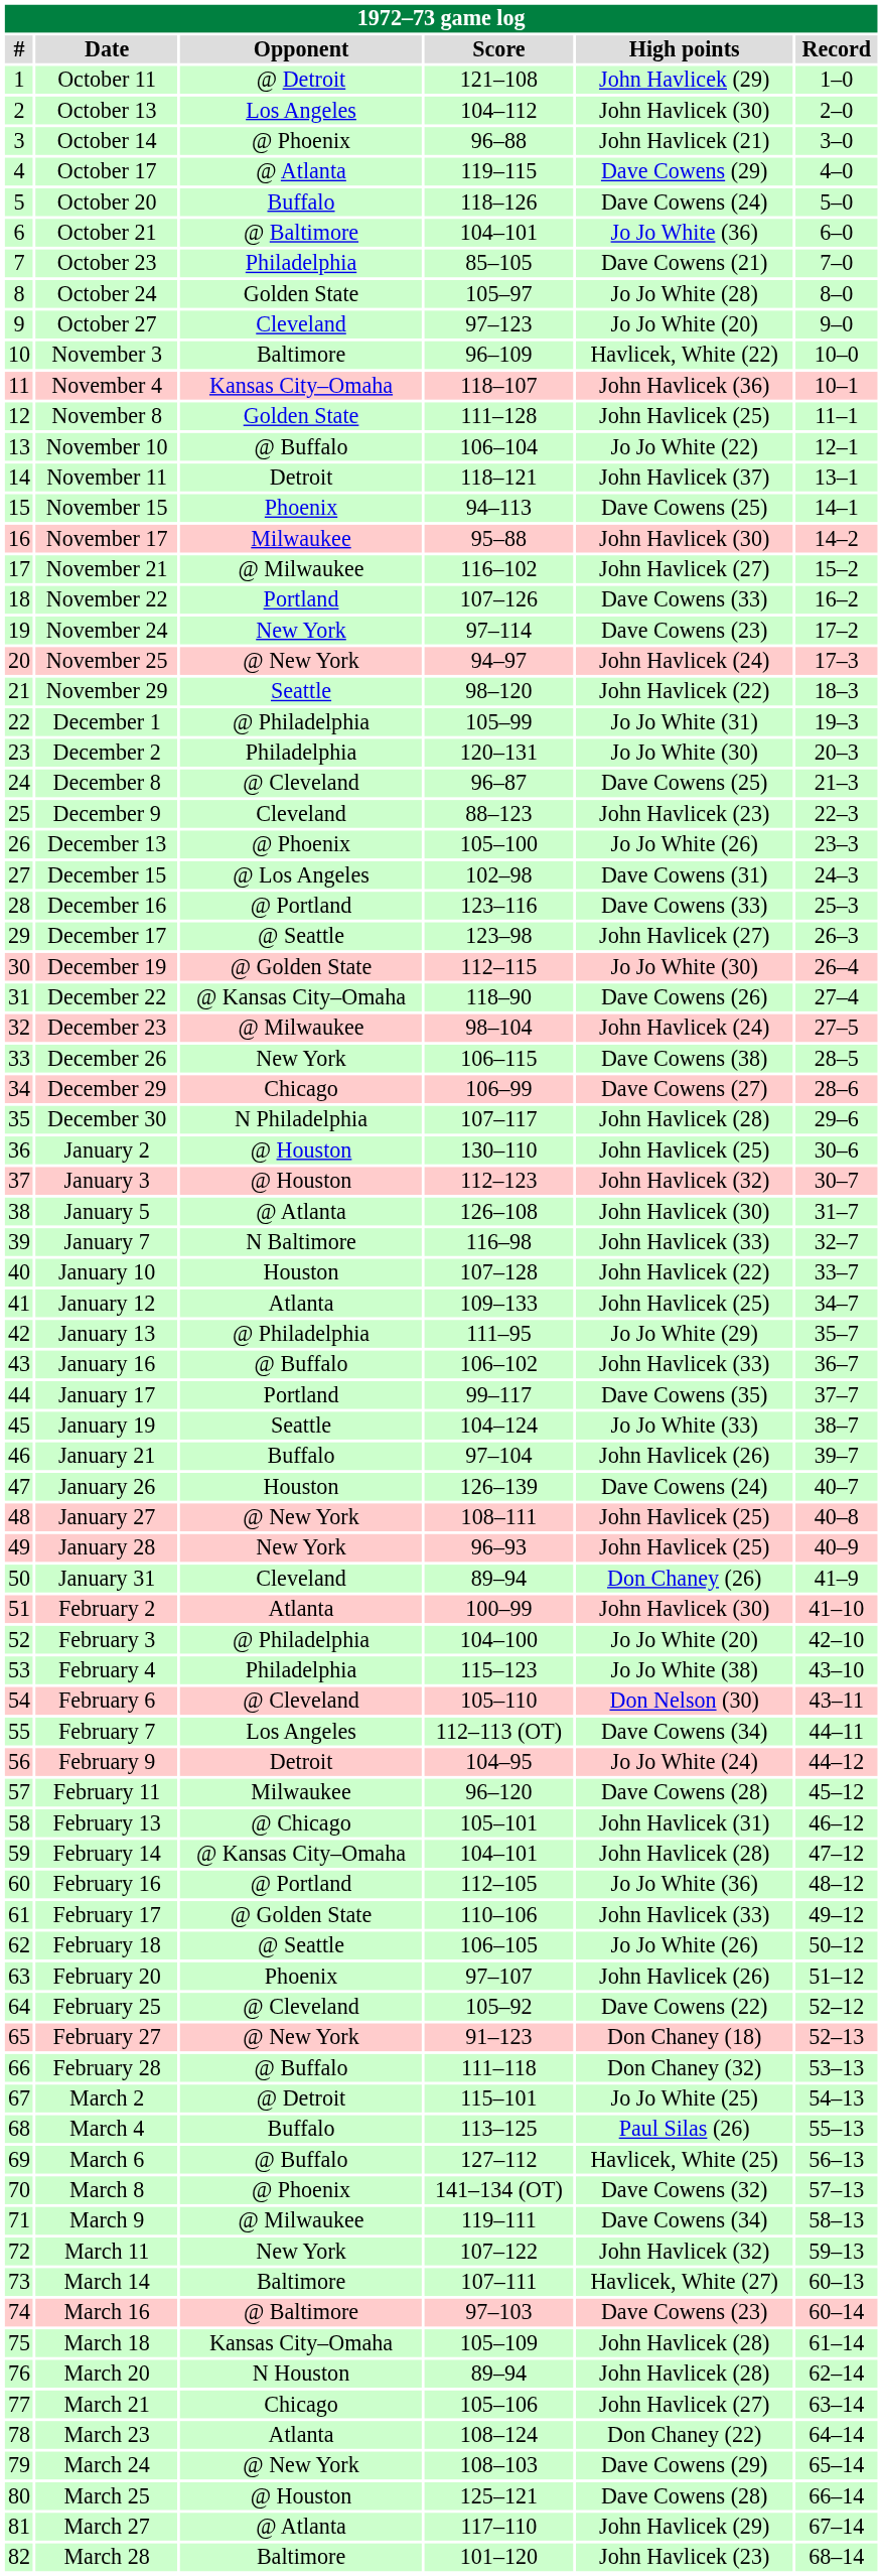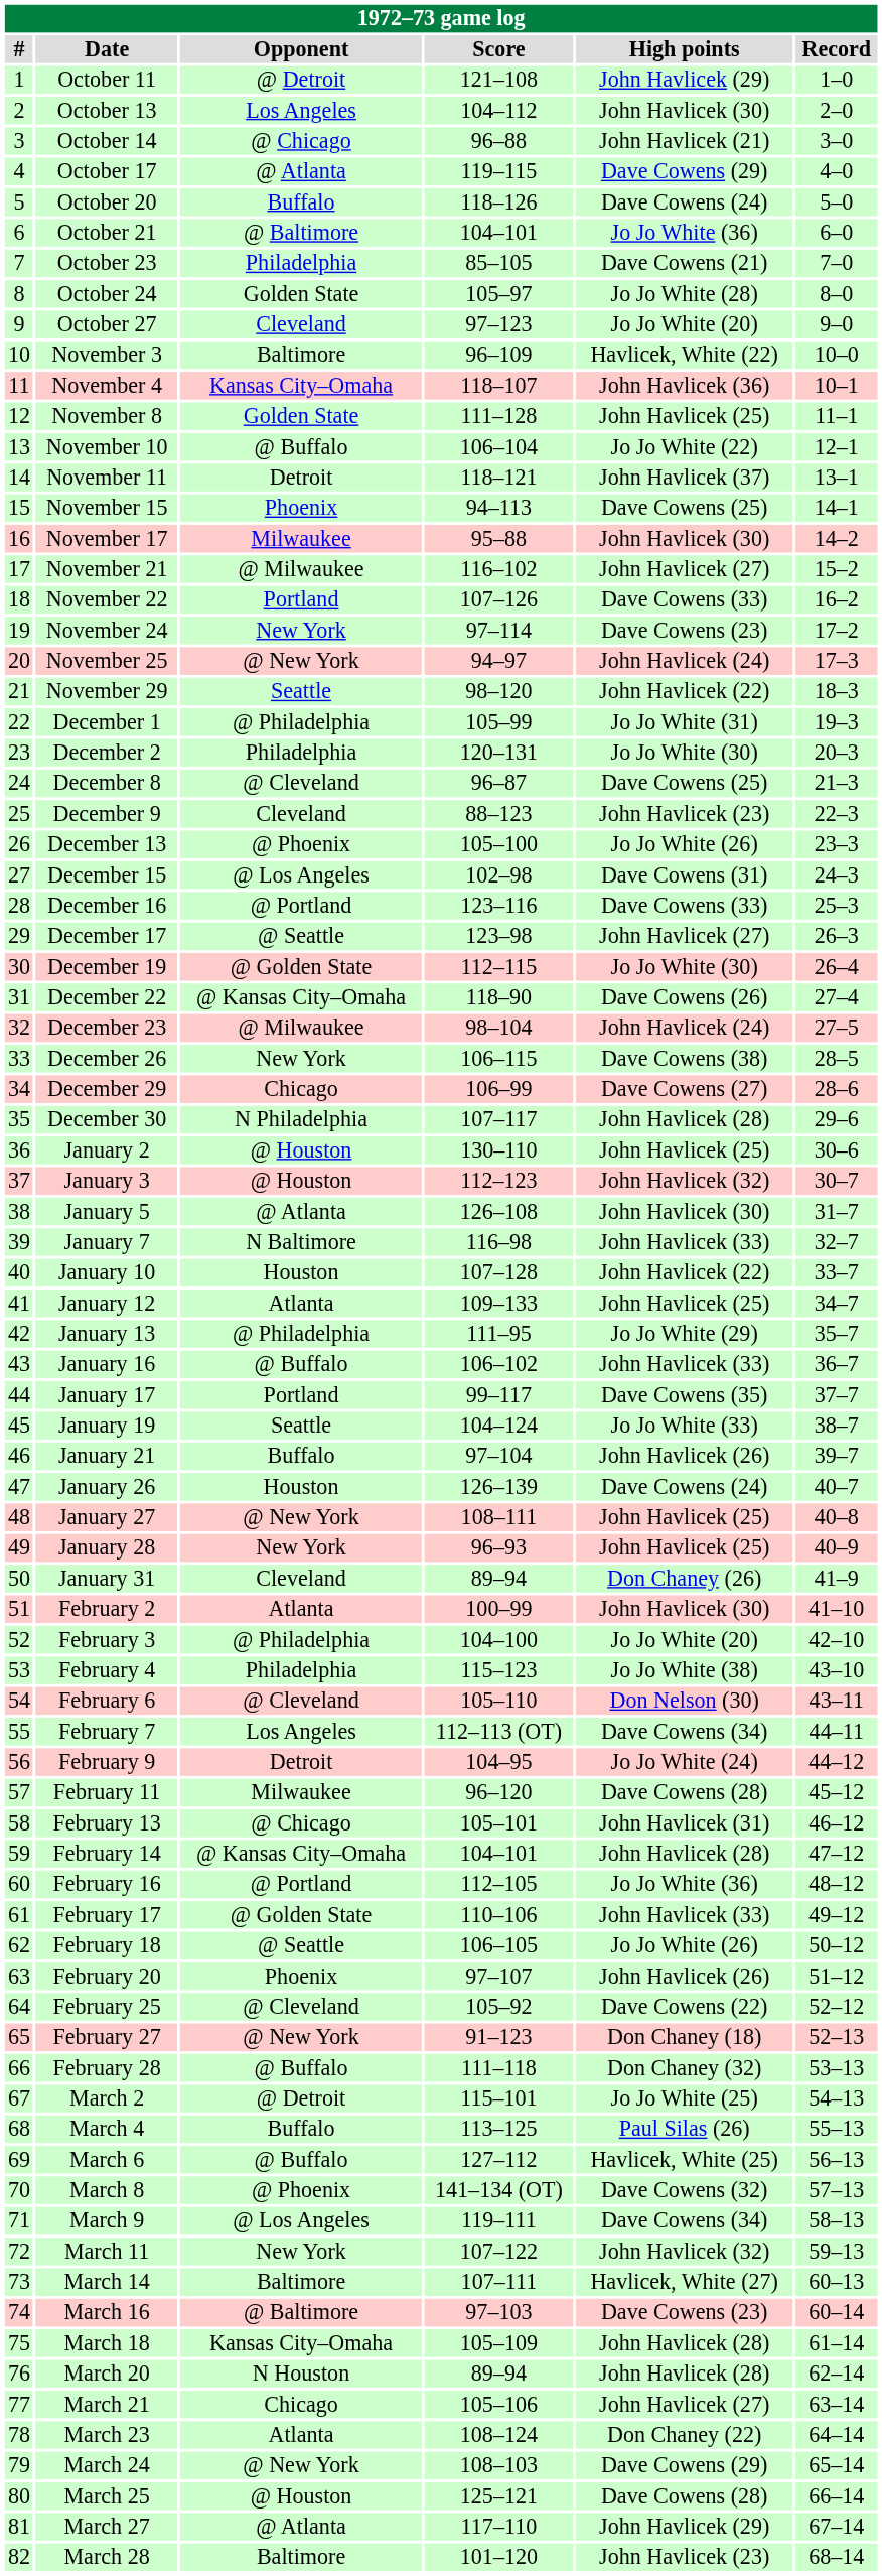 <table class="toccolours collapsible" width=50% style="clear:both; margin:1.5em auto; text-align:center">
 <tr>
 <th colspan=11 style="background:#008040; color:white;">1972–73 game log</th>
 </tr>
 <tr align="center" bgcolor="#dddddd">
 <td><strong>#</strong></td>
 <td><strong>Date</strong></td>
 <td><strong>Opponent</strong></td>
 <td><strong>Score</strong></td>
 <td><strong>High points</strong></td>
 <td><strong>Record</strong></td>
 </tr>
 <tr align="center" bgcolor="ccffcc">
 <td>1</td>
 <td>October 11</td>
 <td>@ <a href='#'>Detroit</a></td>
 <td>121–108</td>
 <td><a href='#'>John Havlicek</a> (29)</td>
 <td>1–0</td>
 </tr>
 <tr align="center" bgcolor="ccffcc">
 <td>2</td>
 <td>October 13</td>
 <td><a href='#'>Los Angeles</a></td>
 <td>104–112</td>
 <td>John Havlicek (30)</td>
 <td>2–0</td>
 </tr>
 <tr align="center" bgcolor="ccffcc">
 <td>3</td>
 <td>October 14</td>
-<td>@ Phoenix</td>
+<td>@ <a href='#'>Chicago</a></td>
 <td>96–88</td>
 <td>John Havlicek (21)</td>
 <td>3–0</td>
 </tr>
 <tr align="center" bgcolor="ccffcc">
 <td>4</td>
 <td>October 17</td>
 <td>@ <a href='#'>Atlanta</a></td>
 <td>119–115</td>
 <td><a href='#'>Dave Cowens</a> (29)</td>
 <td>4–0</td>
 </tr>
 <tr align="center" bgcolor="ccffcc">
 <td>5</td>
 <td>October 20</td>
 <td><a href='#'>Buffalo</a></td>
 <td>118–126</td>
 <td>Dave Cowens (24)</td>
 <td>5–0</td>
 </tr>
 <tr align="center" bgcolor="ccffcc">
 <td>6</td>
 <td>October 21</td>
 <td>@ <a href='#'>Baltimore</a></td>
 <td>104–101</td>
 <td><a href='#'>Jo Jo White</a> (36)</td>
 <td>6–0</td>
 </tr>
 <tr align="center" bgcolor="ccffcc">
 <td>7</td>
 <td>October 23</td>
 <td><a href='#'>Philadelphia</a></td>
 <td>85–105</td>
 <td>Dave Cowens (21)</td>
 <td>7–0</td>
 </tr>
 <tr align="center" bgcolor="ccffcc">
 <td>8</td>
 <td>October 24</td>
 <td>Golden State</td>
 <td>105–97</td>
 <td>Jo Jo White (28)</td>
 <td>8–0</td>
 </tr>
 <tr align="center" bgcolor="ccffcc">
 <td>9</td>
 <td>October 27</td>
 <td><a href='#'>Cleveland</a></td>
 <td>97–123</td>
 <td>Jo Jo White (20)</td>
 <td>9–0</td>
 </tr>
 <tr align="center" bgcolor="ccffcc">
 <td>10</td>
 <td>November 3</td>
 <td>Baltimore</td>
 <td>96–109</td>
 <td>Havlicek, White (22)</td>
 <td>10–0</td>
 </tr>
 <tr align="center" bgcolor="ffcccc">
 <td>11</td>
 <td>November 4</td>
 <td><a href='#'>Kansas City–Omaha</a></td>
 <td>118–107</td>
 <td>John Havlicek (36)</td>
 <td>10–1</td>
 </tr>
 <tr align="center" bgcolor="ccffcc">
 <td>12</td>
 <td>November 8</td>
 <td><a href='#'>Golden State</a></td>
 <td>111–128</td>
 <td>John Havlicek (25)</td>
 <td>11–1</td>
 </tr>
 <tr align="center" bgcolor="ccffcc">
 <td>13</td>
 <td>November 10</td>
 <td>@ Buffalo</td>
 <td>106–104</td>
 <td>Jo Jo White (22)</td>
 <td>12–1</td>
 </tr>
 <tr align="center" bgcolor="ccffcc">
 <td>14</td>
 <td>November 11</td>
 <td>Detroit</td>
 <td>118–121</td>
 <td>John Havlicek (37)</td>
 <td>13–1</td>
 </tr>
 <tr align="center" bgcolor="ccffcc">
 <td>15</td>
 <td>November 15</td>
 <td><a href='#'>Phoenix</a></td>
 <td>94–113</td>
 <td>Dave Cowens (25)</td>
 <td>14–1</td>
 </tr>
 <tr align="center" bgcolor="ffcccc">
 <td>16</td>
 <td>November 17</td>
 <td><a href='#'>Milwaukee</a></td>
 <td>95–88</td>
 <td>John Havlicek (30)</td>
 <td>14–2</td>
 </tr>
 <tr align="center" bgcolor="ccffcc">
 <td>17</td>
 <td>November 21</td>
 <td>@ Milwaukee</td>
 <td>116–102</td>
 <td>John Havlicek (27)</td>
 <td>15–2</td>
 </tr>
 <tr align="center" bgcolor="ccffcc">
 <td>18</td>
 <td>November 22</td>
 <td><a href='#'>Portland</a></td>
 <td>107–126</td>
 <td>Dave Cowens (33)</td>
 <td>16–2</td>
 </tr>
 <tr align="center" bgcolor="ccffcc">
 <td>19</td>
 <td>November 24</td>
 <td><a href='#'>New York</a></td>
 <td>97–114</td>
 <td>Dave Cowens (23)</td>
 <td>17–2</td>
 </tr>
 <tr align="center" bgcolor="ffcccc">
 <td>20</td>
 <td>November 25</td>
 <td>@ New York</td>
 <td>94–97</td>
 <td>John Havlicek (24)</td>
 <td>17–3</td>
 </tr>
 <tr align="center" bgcolor="ccffcc">
 <td>21</td>
 <td>November 29</td>
 <td><a href='#'>Seattle</a></td>
 <td>98–120</td>
 <td>John Havlicek (22)</td>
 <td>18–3</td>
 </tr>
 <tr align="center" bgcolor="ccffcc">
 <td>22</td>
 <td>December 1</td>
 <td>@ Philadelphia</td>
 <td>105–99</td>
 <td>Jo Jo White (31)</td>
 <td>19–3</td>
 </tr>
 <tr align="center" bgcolor="ccffcc">
 <td>23</td>
 <td>December 2</td>
 <td>Philadelphia</td>
 <td>120–131</td>
 <td>Jo Jo White (30)</td>
 <td>20–3</td>
 </tr>
 <tr align="center" bgcolor="ccffcc">
 <td>24</td>
 <td>December 8</td>
 <td>@ Cleveland</td>
 <td>96–87</td>
 <td>Dave Cowens (25)</td>
 <td>21–3</td>
 </tr>
 <tr align="center" bgcolor="ccffcc">
 <td>25</td>
 <td>December 9</td>
 <td>Cleveland</td>
 <td>88–123</td>
 <td>John Havlicek (23)</td>
 <td>22–3</td>
 </tr>
 <tr align="center" bgcolor="ccffcc">
 <td>26</td>
 <td>December 13</td>
 <td>@ Phoenix</td>
 <td>105–100</td>
 <td>Jo Jo White (26)</td>
 <td>23–3</td>
 </tr>
 <tr align="center" bgcolor="ccffcc">
 <td>27</td>
 <td>December 15</td>
 <td>@ Los Angeles</td>
 <td>102–98</td>
 <td>Dave Cowens (31)</td>
 <td>24–3</td>
 </tr>
 <tr align="center" bgcolor="ccffcc">
 <td>28</td>
 <td>December 16</td>
 <td>@ Portland</td>
 <td>123–116</td>
 <td>Dave Cowens (33)</td>
 <td>25–3</td>
 </tr>
 <tr align="center" bgcolor="ccffcc">
 <td>29</td>
 <td>December 17</td>
 <td>@ Seattle</td>
 <td>123–98</td>
 <td>John Havlicek (27)</td>
 <td>26–3</td>
 </tr>
 <tr align="center" bgcolor="ffcccc">
 <td>30</td>
 <td>December 19</td>
 <td>@ Golden State</td>
 <td>112–115</td>
 <td>Jo Jo White (30)</td>
 <td>26–4</td>
 </tr>
 <tr align="center" bgcolor="ccffcc">
 <td>31</td>
 <td>December 22</td>
 <td>@ Kansas City–Omaha</td>
 <td>118–90</td>
 <td>Dave Cowens (26)</td>
 <td>27–4</td>
 </tr>
 <tr align="center" bgcolor="ffcccc">
 <td>32</td>
 <td>December 23</td>
 <td>@ Milwaukee</td>
 <td>98–104</td>
 <td>John Havlicek (24)</td>
 <td>27–5</td>
 </tr>
 <tr align="center" bgcolor="ccffcc">
 <td>33</td>
 <td>December 26</td>
 <td>New York</td>
 <td>106–115</td>
 <td>Dave Cowens (38)</td>
 <td>28–5</td>
 </tr>
 <tr align="center" bgcolor="ffcccc">
 <td>34</td>
 <td>December 29</td>
 <td>Chicago</td>
 <td>106–99</td>
 <td>Dave Cowens (27)</td>
 <td>28–6</td>
 </tr>
 <tr align="center" bgcolor="ccffcc">
 <td>35</td>
 <td>December 30</td>
 <td>N Philadelphia</td>
 <td>107–117</td>
 <td>John Havlicek (28)</td>
 <td>29–6</td>
 </tr>
 <tr align="center" bgcolor="ccffcc">
 <td>36</td>
 <td>January 2</td>
 <td>@ <a href='#'>Houston</a></td>
 <td>130–110</td>
 <td>John Havlicek (25)</td>
 <td>30–6</td>
 </tr>
 <tr align="center" bgcolor="ffcccc">
 <td>37</td>
 <td>January 3</td>
 <td>@ Houston</td>
 <td>112–123</td>
 <td>John Havlicek (32)</td>
 <td>30–7</td>
 </tr>
 <tr align="center" bgcolor="ccffcc">
 <td>38</td>
 <td>January 5</td>
 <td>@ Atlanta</td>
 <td>126–108</td>
 <td>John Havlicek (30)</td>
 <td>31–7</td>
 </tr>
 <tr align="center" bgcolor="ccffcc">
 <td>39</td>
 <td>January 7</td>
 <td>N Baltimore</td>
 <td>116–98</td>
 <td>John Havlicek (33)</td>
 <td>32–7</td>
 </tr>
 <tr align="center" bgcolor="ccffcc">
 <td>40</td>
 <td>January 10</td>
 <td>Houston</td>
 <td>107–128</td>
 <td>John Havlicek (22)</td>
 <td>33–7</td>
 </tr>
 <tr align="center" bgcolor="ccffcc">
 <td>41</td>
 <td>January 12</td>
 <td>Atlanta</td>
 <td>109–133</td>
 <td>John Havlicek (25)</td>
 <td>34–7</td>
 </tr>
 <tr align="center" bgcolor="ccffcc">
 <td>42</td>
 <td>January 13</td>
 <td>@ Philadelphia</td>
 <td>111–95</td>
 <td>Jo Jo White (29)</td>
 <td>35–7</td>
 </tr>
 <tr align="center" bgcolor="ccffcc">
 <td>43</td>
 <td>January 16</td>
 <td>@ Buffalo</td>
 <td>106–102</td>
 <td>John Havlicek (33)</td>
 <td>36–7</td>
 </tr>
 <tr align="center" bgcolor="ccffcc">
 <td>44</td>
 <td>January 17</td>
 <td>Portland</td>
 <td>99–117</td>
 <td>Dave Cowens (35)</td>
 <td>37–7</td>
 </tr>
 <tr align="center" bgcolor="ccffcc">
 <td>45</td>
 <td>January 19</td>
 <td>Seattle</td>
 <td>104–124</td>
 <td>Jo Jo White (33)</td>
 <td>38–7</td>
 </tr>
 <tr align="center" bgcolor="ccffcc">
 <td>46</td>
 <td>January 21</td>
 <td>Buffalo</td>
 <td>97–104</td>
 <td>John Havlicek (26)</td>
 <td>39–7</td>
 </tr>
 <tr align="center" bgcolor="ccffcc">
 <td>47</td>
 <td>January 26</td>
 <td>Houston</td>
 <td>126–139</td>
 <td>Dave Cowens (24)</td>
 <td>40–7</td>
 </tr>
 <tr align="center" bgcolor="ffcccc">
 <td>48</td>
 <td>January 27</td>
 <td>@ New York</td>
 <td>108–111</td>
 <td>John Havlicek (25)</td>
 <td>40–8</td>
 </tr>
 <tr align="center" bgcolor="ffcccc">
 <td>49</td>
 <td>January 28</td>
 <td>New York</td>
 <td>96–93</td>
 <td>John Havlicek (25)</td>
 <td>40–9</td>
 </tr>
 <tr align="center" bgcolor="ccffcc">
 <td>50</td>
 <td>January 31</td>
 <td>Cleveland</td>
 <td>89–94</td>
 <td><a href='#'>Don Chaney</a> (26)</td>
 <td>41–9</td>
 </tr>
 <tr align="center" bgcolor="ffcccc">
 <td>51</td>
 <td>February 2</td>
 <td>Atlanta</td>
 <td>100–99</td>
 <td>John Havlicek (30)</td>
 <td>41–10</td>
 </tr>
 <tr align="center" bgcolor="ccffcc">
 <td>52</td>
 <td>February 3</td>
 <td>@ Philadelphia</td>
 <td>104–100</td>
 <td>Jo Jo White (20)</td>
 <td>42–10</td>
 </tr>
 <tr align="center" bgcolor="ccffcc">
 <td>53</td>
 <td>February 4</td>
 <td>Philadelphia</td>
 <td>115–123</td>
 <td>Jo Jo White (38)</td>
 <td>43–10</td>
 </tr>
 <tr align="center" bgcolor="ffcccc">
 <td>54</td>
 <td>February 6</td>
 <td>@ Cleveland</td>
 <td>105–110</td>
 <td><a href='#'>Don Nelson</a> (30)</td>
 <td>43–11</td>
 </tr>
 <tr align="center" bgcolor="ccffcc">
 <td>55</td>
 <td>February 7</td>
 <td>Los Angeles</td>
 <td>112–113 (OT)</td>
 <td>Dave Cowens (34)</td>
 <td>44–11</td>
 </tr>
 <tr align="center" bgcolor="ffcccc">
 <td>56</td>
 <td>February 9</td>
 <td>Detroit</td>
 <td>104–95</td>
 <td>Jo Jo White (24)</td>
 <td>44–12</td>
 </tr>
 <tr align="center" bgcolor="ccffcc">
 <td>57</td>
 <td>February 11</td>
 <td>Milwaukee</td>
 <td>96–120</td>
 <td>Dave Cowens (28)</td>
 <td>45–12</td>
 </tr>
 <tr align="center" bgcolor="ccffcc">
 <td>58</td>
 <td>February 13</td>
 <td>@ Chicago</td>
 <td>105–101</td>
 <td>John Havlicek (31)</td>
 <td>46–12</td>
 </tr>
 <tr align="center" bgcolor="ccffcc">
 <td>59</td>
 <td>February 14</td>
 <td>@ Kansas City–Omaha</td>
 <td>104–101</td>
 <td>John Havlicek (28)</td>
 <td>47–12</td>
 </tr>
 <tr align="center" bgcolor="ccffcc">
 <td>60</td>
 <td>February 16</td>
 <td>@ Portland</td>
 <td>112–105</td>
 <td>Jo Jo White (36)</td>
 <td>48–12</td>
 </tr>
 <tr align="center" bgcolor="ccffcc">
 <td>61</td>
 <td>February 17</td>
 <td>@ Golden State</td>
 <td>110–106</td>
 <td>John Havlicek (33)</td>
 <td>49–12</td>
 </tr>
 <tr align="center" bgcolor="ccffcc">
 <td>62</td>
 <td>February 18</td>
 <td>@ Seattle</td>
 <td>106–105</td>
 <td>Jo Jo White (26)</td>
 <td>50–12</td>
 </tr>
 <tr align="center" bgcolor="ccffcc">
 <td>63</td>
 <td>February 20</td>
 <td>Phoenix</td>
 <td>97–107</td>
 <td>John Havlicek (26)</td>
 <td>51–12</td>
 </tr>
 <tr align="center" bgcolor="ccffcc">
 <td>64</td>
 <td>February 25</td>
 <td>@ Cleveland</td>
 <td>105–92</td>
 <td>Dave Cowens (22)</td>
 <td>52–12</td>
 </tr>
 <tr align="center" bgcolor="ffcccc">
 <td>65</td>
 <td>February 27</td>
 <td>@ New York</td>
 <td>91–123</td>
 <td>Don Chaney (18)</td>
 <td>52–13</td>
 </tr>
 <tr align="center" bgcolor="ccffcc">
 <td>66</td>
 <td>February 28</td>
 <td>@ Buffalo</td>
 <td>111–118</td>
 <td>Don Chaney (32)</td>
 <td>53–13</td>
 </tr>
 <tr align="center" bgcolor="ccffcc">
 <td>67</td>
 <td>March 2</td>
 <td>@ Detroit</td>
 <td>115–101</td>
 <td>Jo Jo White (25)</td>
 <td>54–13</td>
 </tr>
 <tr align="center" bgcolor="ccffcc">
 <td>68</td>
 <td>March 4</td>
 <td>Buffalo</td>
 <td>113–125</td>
 <td><a href='#'>Paul Silas</a> (26)</td>
 <td>55–13</td>
 </tr>
 <tr align="center" bgcolor="ccffcc">
 <td>69</td>
 <td>March 6</td>
 <td>@ Buffalo</td>
 <td>127–112</td>
 <td>Havlicek, White (25)</td>
 <td>56–13</td>
 </tr>
 <tr align="center" bgcolor="ccffcc">
 <td>70</td>
 <td>March 8</td>
 <td>@ Phoenix</td>
 <td>141–134 (OT)</td>
 <td>Dave Cowens (32)</td>
 <td>57–13</td>
 </tr>
 <tr align="center" bgcolor="ccffcc">
 <td>71</td>
 <td>March 9</td>
-<td>@ Milwaukee</td>
+<td>@ Los Angeles</td>
 <td>119–111</td>
 <td>Dave Cowens (34)</td>
 <td>58–13</td>
 </tr>
 <tr align="center" bgcolor="ccffcc">
 <td>72</td>
 <td>March 11</td>
 <td>New York</td>
 <td>107–122</td>
 <td>John Havlicek (32)</td>
 <td>59–13</td>
 </tr>
 <tr align="center" bgcolor="ccffcc">
 <td>73</td>
 <td>March 14</td>
 <td>Baltimore</td>
 <td>107–111</td>
 <td>Havlicek, White (27)</td>
 <td>60–13</td>
 </tr>
 <tr align="center" bgcolor="ffcccc">
 <td>74</td>
 <td>March 16</td>
 <td>@ Baltimore</td>
 <td>97–103</td>
 <td>Dave Cowens (23)</td>
 <td>60–14</td>
 </tr>
 <tr align="center" bgcolor="ccffcc">
 <td>75</td>
 <td>March 18</td>
 <td>Kansas City–Omaha</td>
 <td>105–109</td>
 <td>John Havlicek (28)</td>
 <td>61–14</td>
 </tr>
 <tr align="center" bgcolor="ccffcc">
 <td>76</td>
 <td>March 20</td>
 <td>N Houston</td>
 <td>89–94</td>
 <td>John Havlicek (28)</td>
 <td>62–14</td>
 </tr>
 <tr align="center" bgcolor="ccffcc">
 <td>77</td>
 <td>March 21</td>
 <td>Chicago</td>
 <td>105–106</td>
 <td>John Havlicek (27)</td>
 <td>63–14</td>
 </tr>
 <tr align="center" bgcolor="ccffcc">
 <td>78</td>
 <td>March 23</td>
 <td>Atlanta</td>
 <td>108–124</td>
 <td>Don Chaney (22)</td>
 <td>64–14</td>
 </tr>
 <tr align="center" bgcolor="ccffcc">
 <td>79</td>
 <td>March 24</td>
 <td>@ New York</td>
 <td>108–103</td>
 <td>Dave Cowens (29)</td>
 <td>65–14</td>
 </tr>
 <tr align="center" bgcolor="ccffcc">
 <td>80</td>
 <td>March 25</td>
 <td>@ Houston</td>
 <td>125–121</td>
 <td>Dave Cowens (28)</td>
 <td>66–14</td>
 </tr>
 <tr align="center" bgcolor="ccffcc">
 <td>81</td>
 <td>March 27</td>
 <td>@ Atlanta</td>
 <td>117–110</td>
 <td>John Havlicek (29)</td>
 <td>67–14</td>
 </tr>
 <tr align="center" bgcolor="ccffcc">
 <td>82</td>
 <td>March 28</td>
 <td>Baltimore</td>
 <td>101–120</td>
 <td>John Havlicek (23)</td>
 <td>68–14</td>
 </tr>
 </table>
